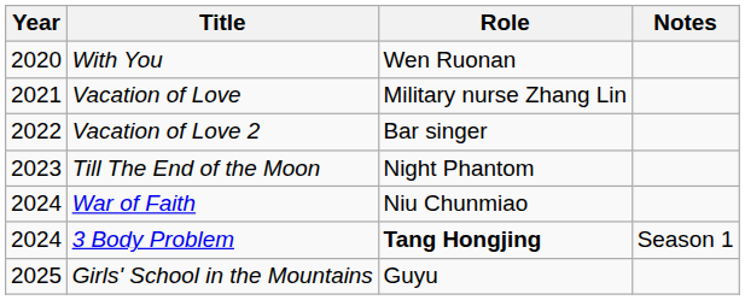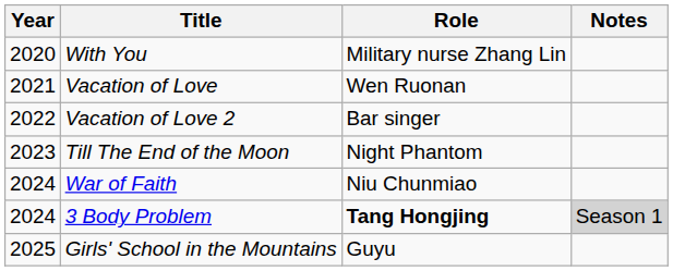 <table class="wikitable">
 <tr>
 <th>Year</th>
 <th>Title</th>
 <th>Role</th>
 <th>Notes</th>
 </tr>
 <tr>
 <td>2020</td>
 <td><em>With You</em></td>
-<td>Wen Ruonan</td>
+<td>Military nurse Zhang Lin</td>
 <td></td>
 </tr>
 <tr>
 <td>2021</td>
 <td><em>Vacation of Love</em></td>
-<td>Military nurse Zhang Lin</td>
+<td>Wen Ruonan</td>
 <td></td>
 </tr>
 <tr>
 <td>2022</td>
 <td><em>Vacation of Love 2</em></td>
 <td>Bar singer</td>
 <td></td>
 </tr>
 <tr>
 <td>2023</td>
 <td><em> Till The End of the Moon</em></td>
 <td>Night Phantom</td>
 <td></td>
 </tr>
 <tr>
 <td>2024</td>
 <td><em><a href='#'>War of Faith</a></em></td>
 <td>Niu Chunmiao</td>
 </tr>
 <tr>
 <td>2024</td>
 <td><em><a href='#'>3 Body Problem</a></em></td>
 <td><strong>Tang Hongjing</strong></td>
-<td>Season 1</td>
+<td style="background: lightgrey;">Season 1</td>
 </tr>
 <tr>
 <td>2025</td>
 <td><em>Girls' School in the Mountains</em></td>
 <td>Guyu</td>
 <td></td>
 </tr>
 </table>
